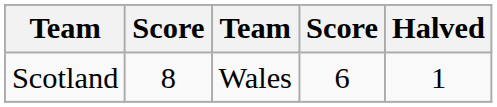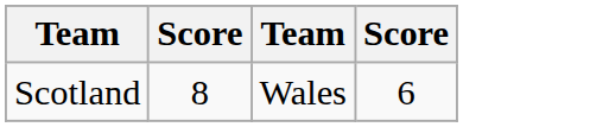 <table class="wikitable" style="text-align:center">
 <tr>
 <th>Team</th>
 <th>Score</th>
 <th>Team</th>
 <th>Score</th>
-<th>Halved</th>
 </tr>
 <tr>
 <td align=left> Scotland</td>
 <td>8</td>
 <td align=left> Wales</td>
 <td>6</td>
-<td>1</td>
 </tr>
 </table>
